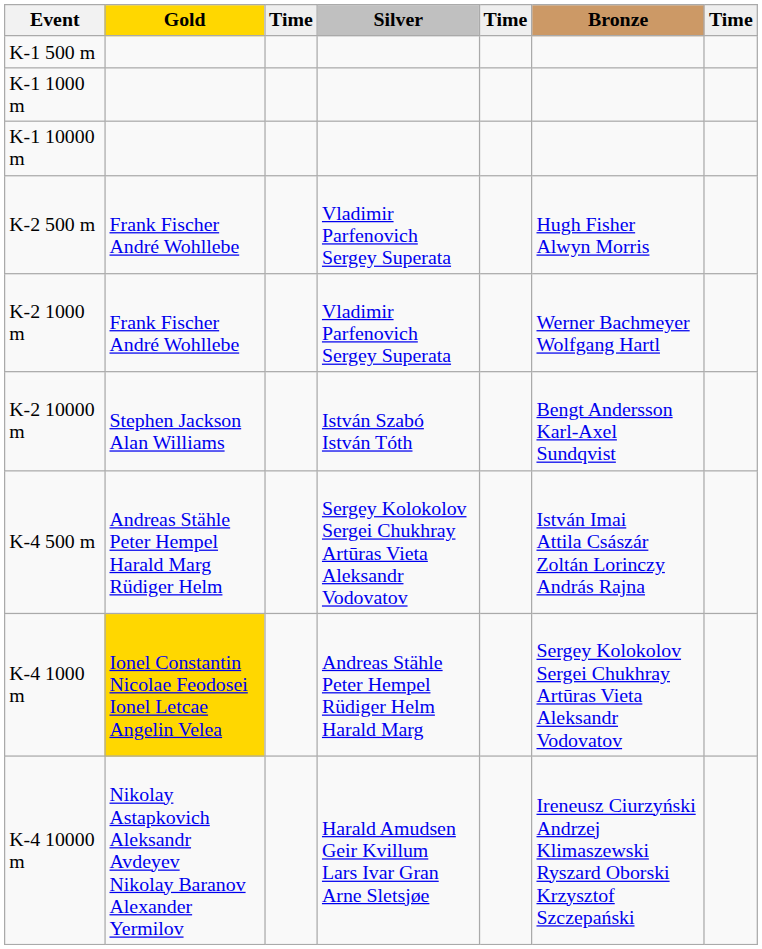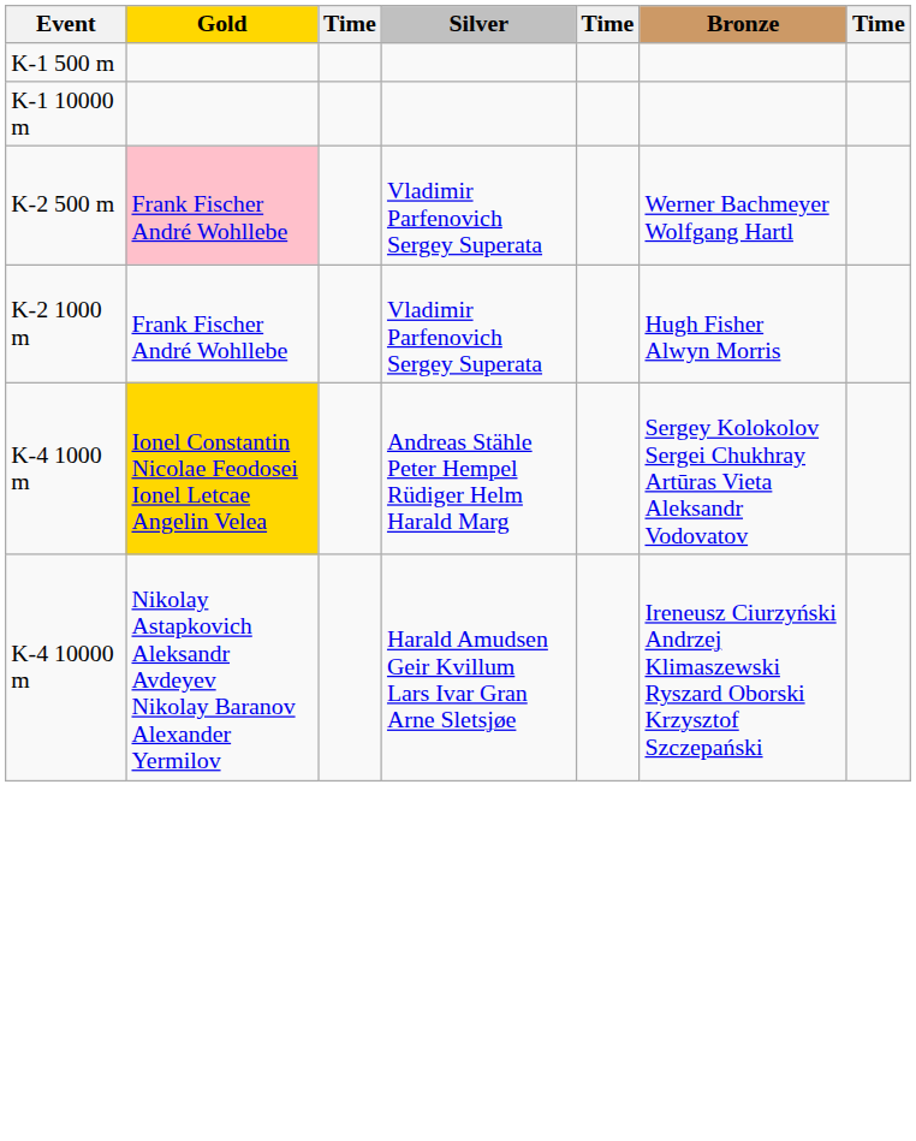 <table class="wikitable">
 <tr>
 <th>Event</th>
 <td align=center bgcolor="gold"><strong>Gold</strong></td>
 <td align=center bgcolor="EFEFEF"><strong>Time</strong></td>
 <td align=center bgcolor="silver"><strong>Silver</strong></td>
 <td align=center bgcolor="EFEFEF"><strong>Time</strong></td>
 <td align=center bgcolor="CC9966"><strong>Bronze</strong></td>
 <td align=center bgcolor="EFEFEF"><strong>Time</strong></td>
 </tr>
 <tr>
 <td>K-1 500 m</td>
 <td></td>
 <td></td>
 <td></td>
 <td></td>
 <td></td>
 <td></td>
 </tr>
 <tr>
-<td>K-1 1000 m</td>
-<td></td>
-<td></td>
-<td></td>
-<td></td>
-<td></td>
-<td></td>
-</tr>
-<tr>
 <td>K-1 10000 m</td>
 <td></td>
 <td></td>
 <td></td>
 <td></td>
 <td></td>
 <td></td>
 </tr>
 <tr>
 <td>K-2 500 m</td>
-<td><br><a href='#'>Frank Fischer</a><br><a href='#'>André Wohllebe</a></td>
+<td style="background: pink;"><br><a href='#'>Frank Fischer</a><br><a href='#'>André Wohllebe</a></td>
 <td></td>
 <td><br><a href='#'>Vladimir Parfenovich</a><br><a href='#'>Sergey Superata</a></td>
 <td></td>
-<td><br><a href='#'>Hugh Fisher</a><br><a href='#'>Alwyn Morris</a></td>
+<td><br><a href='#'>Werner Bachmeyer</a><br><a href='#'>Wolfgang Hartl</a></td>
 <td></td>
 </tr>
 <tr>
 <td>K-2 1000 m</td>
 <td><br><a href='#'>Frank Fischer</a><br><a href='#'>André Wohllebe</a></td>
 <td></td>
 <td><br><a href='#'>Vladimir Parfenovich</a><br><a href='#'>Sergey Superata</a></td>
 <td></td>
-<td><br><a href='#'>Werner Bachmeyer</a><br><a href='#'>Wolfgang Hartl</a></td>
-<td></td>
-</tr>
-<tr>
-<td>K-2 10000 m</td>
-<td><br><a href='#'>Stephen Jackson</a><br><a href='#'>Alan Williams</a></td>
-<td></td>
-<td><br><a href='#'>István Szabó</a><br><a href='#'>István Tóth</a></td>
-<td></td>
-<td><br><a href='#'>Bengt Andersson</a><br><a href='#'>Karl-Axel Sundqvist</a></td>
-<td></td>
-</tr>
-<tr>
-<td>K-4 500 m</td>
-<td><br><a href='#'>Andreas Stähle</a><br><a href='#'>Peter Hempel</a><br><a href='#'>Harald Marg</a><br><a href='#'>Rüdiger Helm</a></td>
-<td></td>
-<td><br><a href='#'>Sergey Kolokolov</a><br><a href='#'>Sergei Chukhray</a><br><a href='#'>Artūras Vieta</a><br><a href='#'>Aleksandr Vodovatov</a></td>
-<td></td>
-<td><br><a href='#'>István Imai</a><br><a href='#'>Attila Császár</a><br><a href='#'>Zoltán Lorinczy</a><br><a href='#'>András Rajna</a></td>
+<td><br><a href='#'>Hugh Fisher</a><br><a href='#'>Alwyn Morris</a></td>
 <td></td>
 </tr>
 <tr>
 <td>K-4 1000 m</td>
 <td style="background: gold;"><br><a href='#'>Ionel Constantin</a><br><a href='#'>Nicolae Feodosei</a><br><a href='#'>Ionel Letcae</a><br><a href='#'>Angelin Velea</a></td>
 <td></td>
 <td><br><a href='#'>Andreas Stähle</a><br><a href='#'>Peter Hempel</a><br><a href='#'>Rüdiger Helm</a><br><a href='#'>Harald Marg</a></td>
 <td></td>
 <td><br><a href='#'>Sergey Kolokolov</a><br><a href='#'>Sergei Chukhray</a><br><a href='#'>Artūras Vieta</a><br><a href='#'>Aleksandr Vodovatov</a></td>
 <td></td>
 </tr>
 <tr>
 <td>K-4 10000 m</td>
 <td><br><a href='#'>Nikolay Astapkovich</a><br><a href='#'>Aleksandr Avdeyev</a><br><a href='#'>Nikolay Baranov</a><br><a href='#'>Alexander Yermilov</a></td>
 <td></td>
 <td><br><a href='#'>Harald Amudsen</a><br><a href='#'>Geir Kvillum</a><br><a href='#'>Lars Ivar Gran</a><br><a href='#'>Arne Sletsjøe</a></td>
 <td></td>
 <td><br><a href='#'>Ireneusz Ciurzyński</a><br><a href='#'>Andrzej Klimaszewski</a><br><a href='#'>Ryszard Oborski</a><br><a href='#'>Krzysztof Szczepański</a></td>
 <td></td>
 </tr>
 </table>
